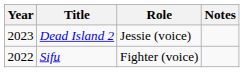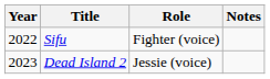 <table class="wikitable sortable">
 <tr>
 <th>Year</th>
 <th>Title</th>
 <th>Role</th>
 <th class="unsortable">Notes</th>
 </tr>
 <tr>
+<td>2022</td>
+<td><em><a href='#'>Sifu</a></em></td>
+<td>Fighter (voice)</td>
+<td></td>
+</tr>
+<tr>
 <td>2023</td>
 <td><em><a href='#'>Dead Island 2</a></em></td>
 <td>Jessie (voice)</td>
 <td></td>
 </tr>
-<tr>
-<td>2022</td>
-<td><em><a href='#'>Sifu</a></em></td>
-<td>Fighter (voice)</td>
-<td></td>
-</tr>
 </table>
